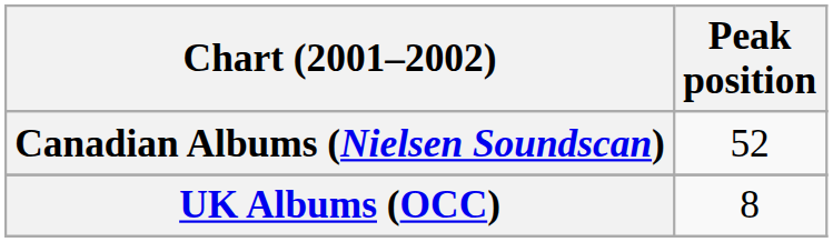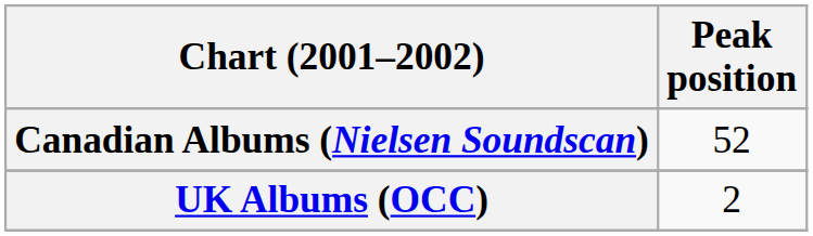 <table class="wikitable sortable plainrowheaders">
 <tr>
 <th scope="col">Chart (2001–2002)</th>
 <th scope="col">Peak<br>position</th>
 </tr>
 <tr>
 </tr>
 <tr>
 </tr>
 <tr>
 </tr>
 <tr>
 <th scope="row">Canadian Albums (<em><a href='#'>Nielsen Soundscan</a></em>)</th>
 <td style="text-align:center;">52</td>
 </tr>
 <tr>
 </tr>
 <tr>
 </tr>
 <tr>
 </tr>
 <tr>
 </tr>
 <tr>
 </tr>
 <tr>
 </tr>
 <tr>
 </tr>
 <tr>
 </tr>
 <tr>
 <th scope="row"><a href='#'>UK Albums</a> (<a href='#'>OCC</a>)</th>
-<td style="text-align:center;">8</td>
+<td style="text-align:center;">2</td>
 </tr>
 <tr>
 </tr>
 </table>
